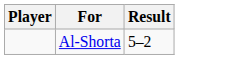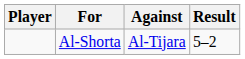 <table class="wikitable sortable">
 <tr>
 <th>Player</th>
 <th>For</th>
+<th>Against</th>
 <th align=center>Result</th>
 </tr>
 <tr>
 <td> </td>
 <td><a href='#'>Al-Shorta</a></td>
+<td><a href='#'>Al-Tijara</a></td>
 <td>5–2</td>
 </tr>
 </table>
